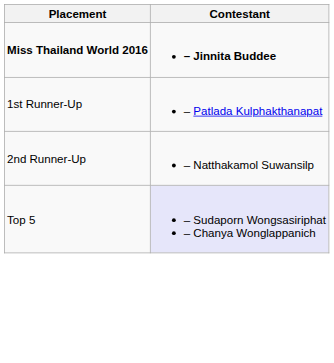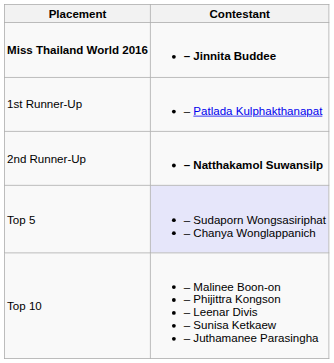 <table class="wikitable sortable" style="font-size: 95%;">
 <tr>
 <th>Placement</th>
 <th>Contestant</th>
 </tr>
 <tr>
 <td><strong>Miss Thailand World 2016</strong></td>
 <td><br><ul><li><strong> – Jinnita Buddee</strong></li></ul></td>
 </tr>
 <tr>
 <td>1st Runner-Up</td>
 <td><br><ul><li> – <a href='#'>Patlada Kulphakthanapat</a></li></ul></td>
 </tr>
 <tr>
 <td>2nd Runner-Up</td>
-<td><br><ul><li> – Natthakamol Suwansilp</li></ul></td>
+<td><strong><br><ul><li> – Natthakamol Suwansilp</li></ul></strong></td>
 </tr>
 <tr>
 <td>Top 5</td>
 <td style="background: lavender;"><br><ul><li> – Sudaporn Wongsasiriphat</li><li> – Chanya Wonglappanich</li></ul></td>
 </tr>
+<tr>
+<td>Top 10</td>
+<td><br><ul><li> – Malinee Boon-on</li><li> – Phijittra Kongson</li><li> – Leenar Divis</li><li> – Sunisa Ketkaew</li><li> – Juthamanee Parasingha</li></ul></td>
+</tr>
 </table>
